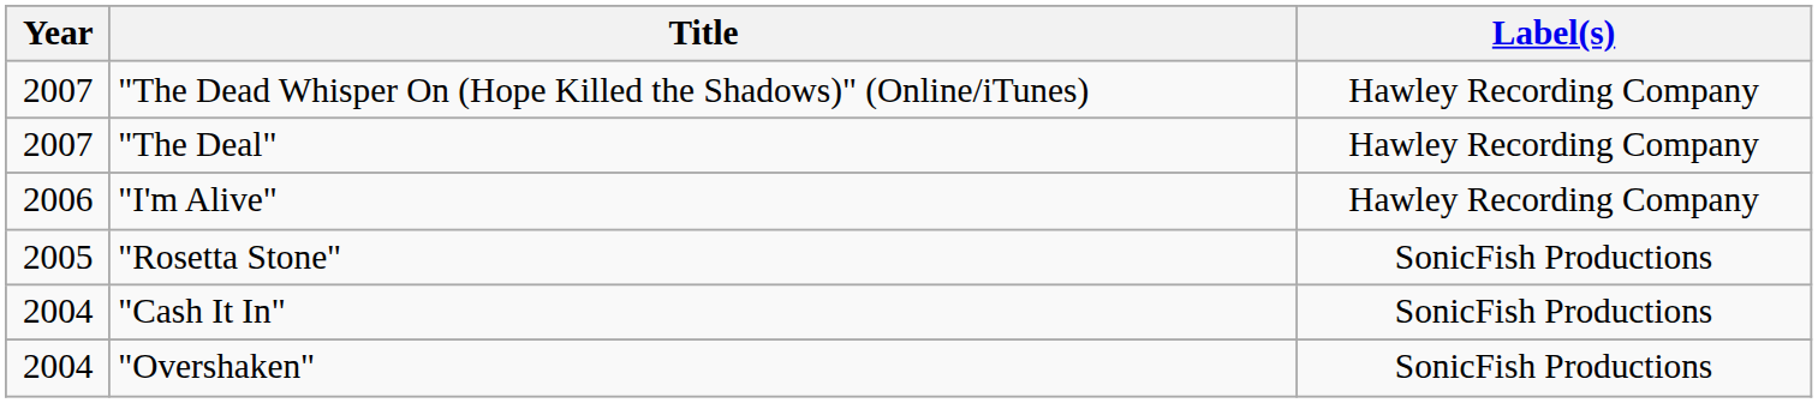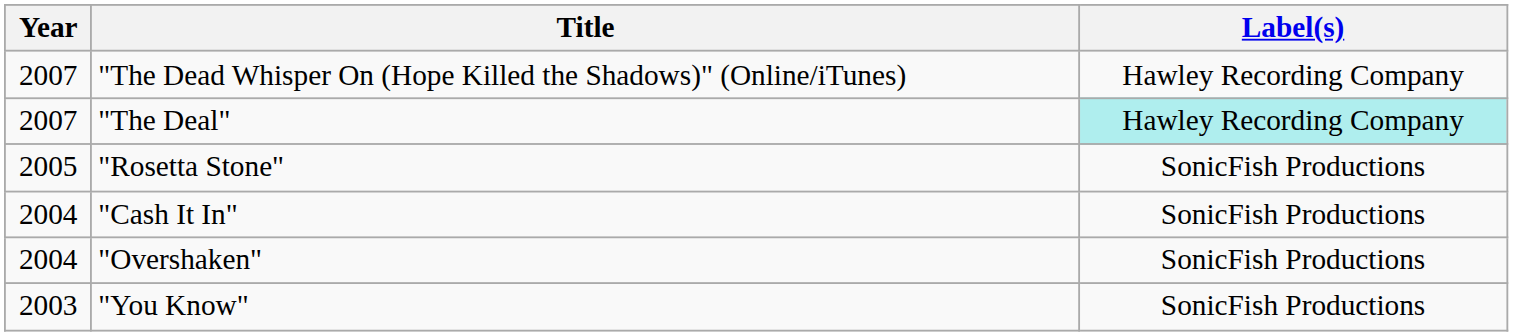 <table class="wikitable" width="65%">
 <tr>
 <th>Year</th>
 <th>Title</th>
 <th><a href='#'>Label(s)</a></th>
 </tr>
 <tr>
 <td align="center">2007</td>
 <td align="left">"The Dead Whisper On (Hope Killed the Shadows)" (Online/iTunes)</td>
 <td align="center">Hawley Recording Company</td>
 </tr>
 <tr>
 <td align="center">2007</td>
 <td align="left">"The Deal"</td>
-<td align="center">Hawley Recording Company</td>
-</tr>
-<tr>
-<td align="center">2006</td>
-<td align="left">"I'm Alive"</td>
-<td align="center">Hawley Recording Company</td>
+<td align="center" style="background: paleturquoise;">Hawley Recording Company</td>
 </tr>
 <tr>
 <td align="center">2005</td>
 <td align="left">"Rosetta Stone"</td>
 <td align="center">SonicFish Productions</td>
 </tr>
 <tr>
 <td align="center">2004</td>
 <td align="left">"Cash It In"</td>
 <td align="center">SonicFish Productions</td>
 </tr>
 <tr>
 <td align="center">2004</td>
 <td align="left">"Overshaken"</td>
 <td align="center">SonicFish Productions</td>
 </tr>
+<tr>
+<td align="center">2003</td>
+<td align="left">"You Know"</td>
+<td align="center">SonicFish Productions</td>
+</tr>
 </table>
